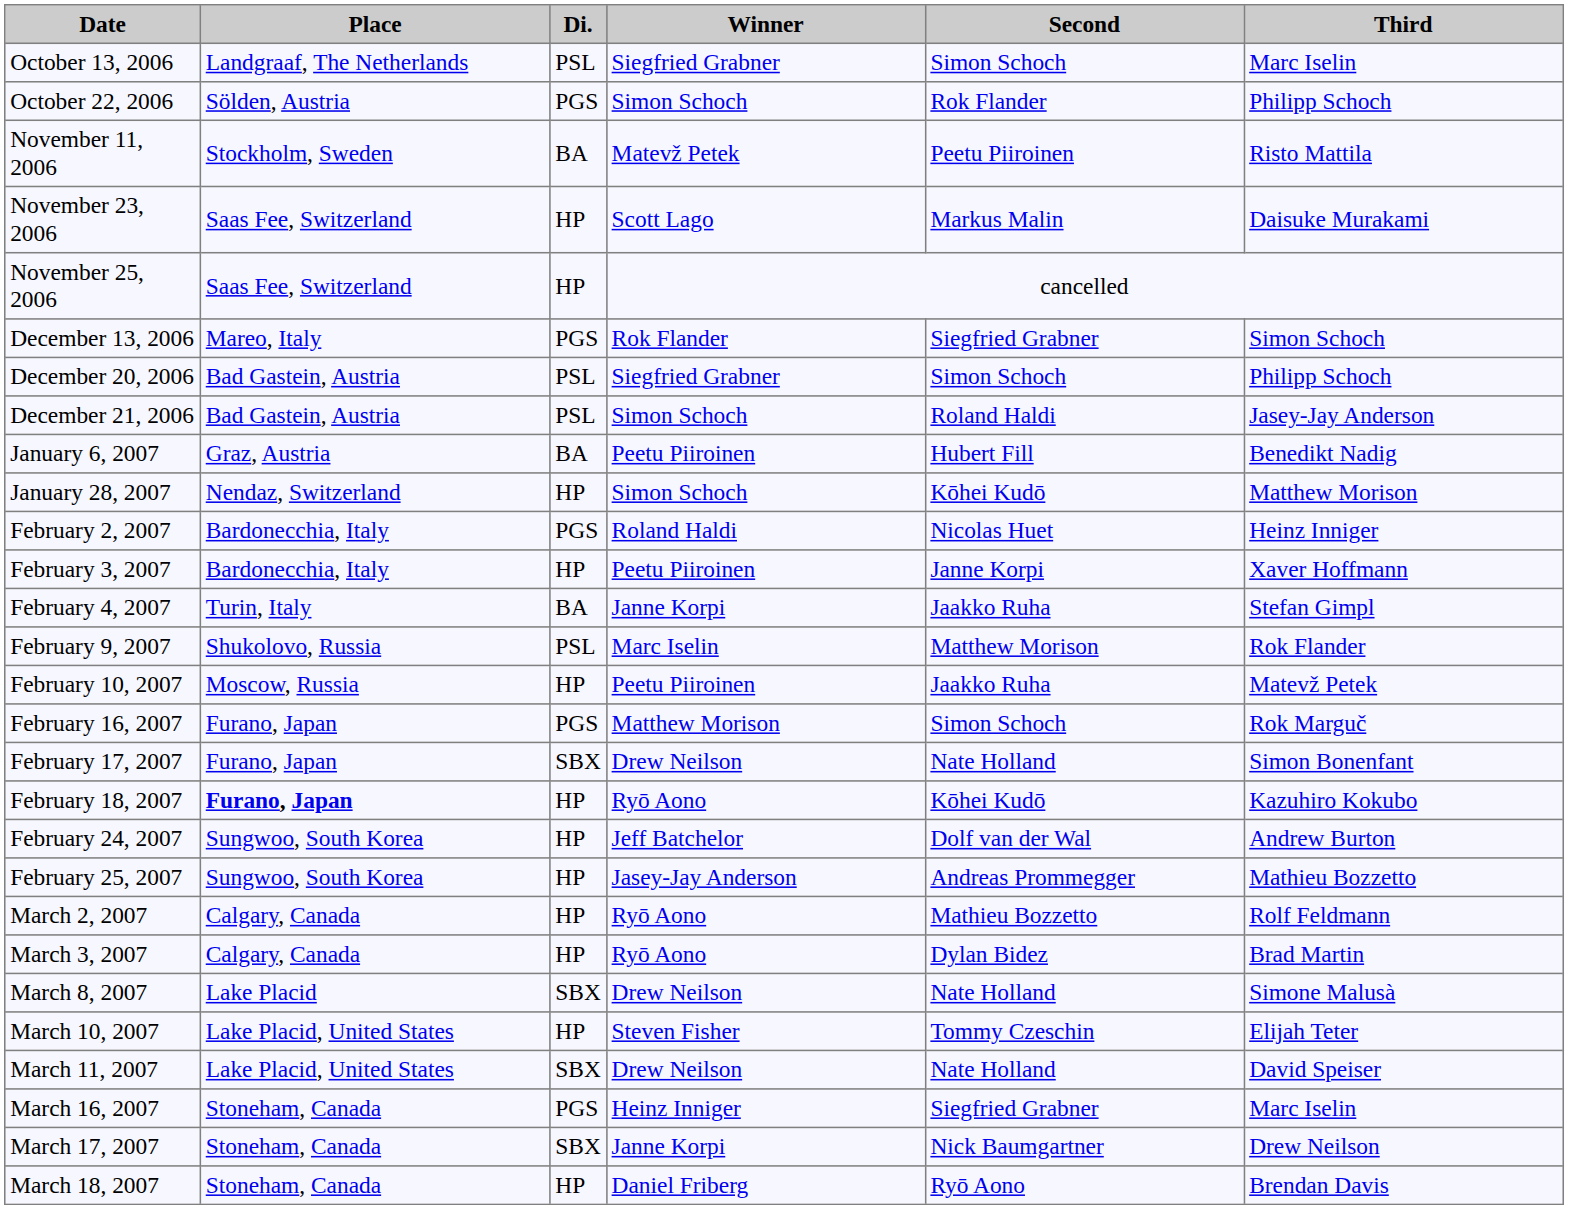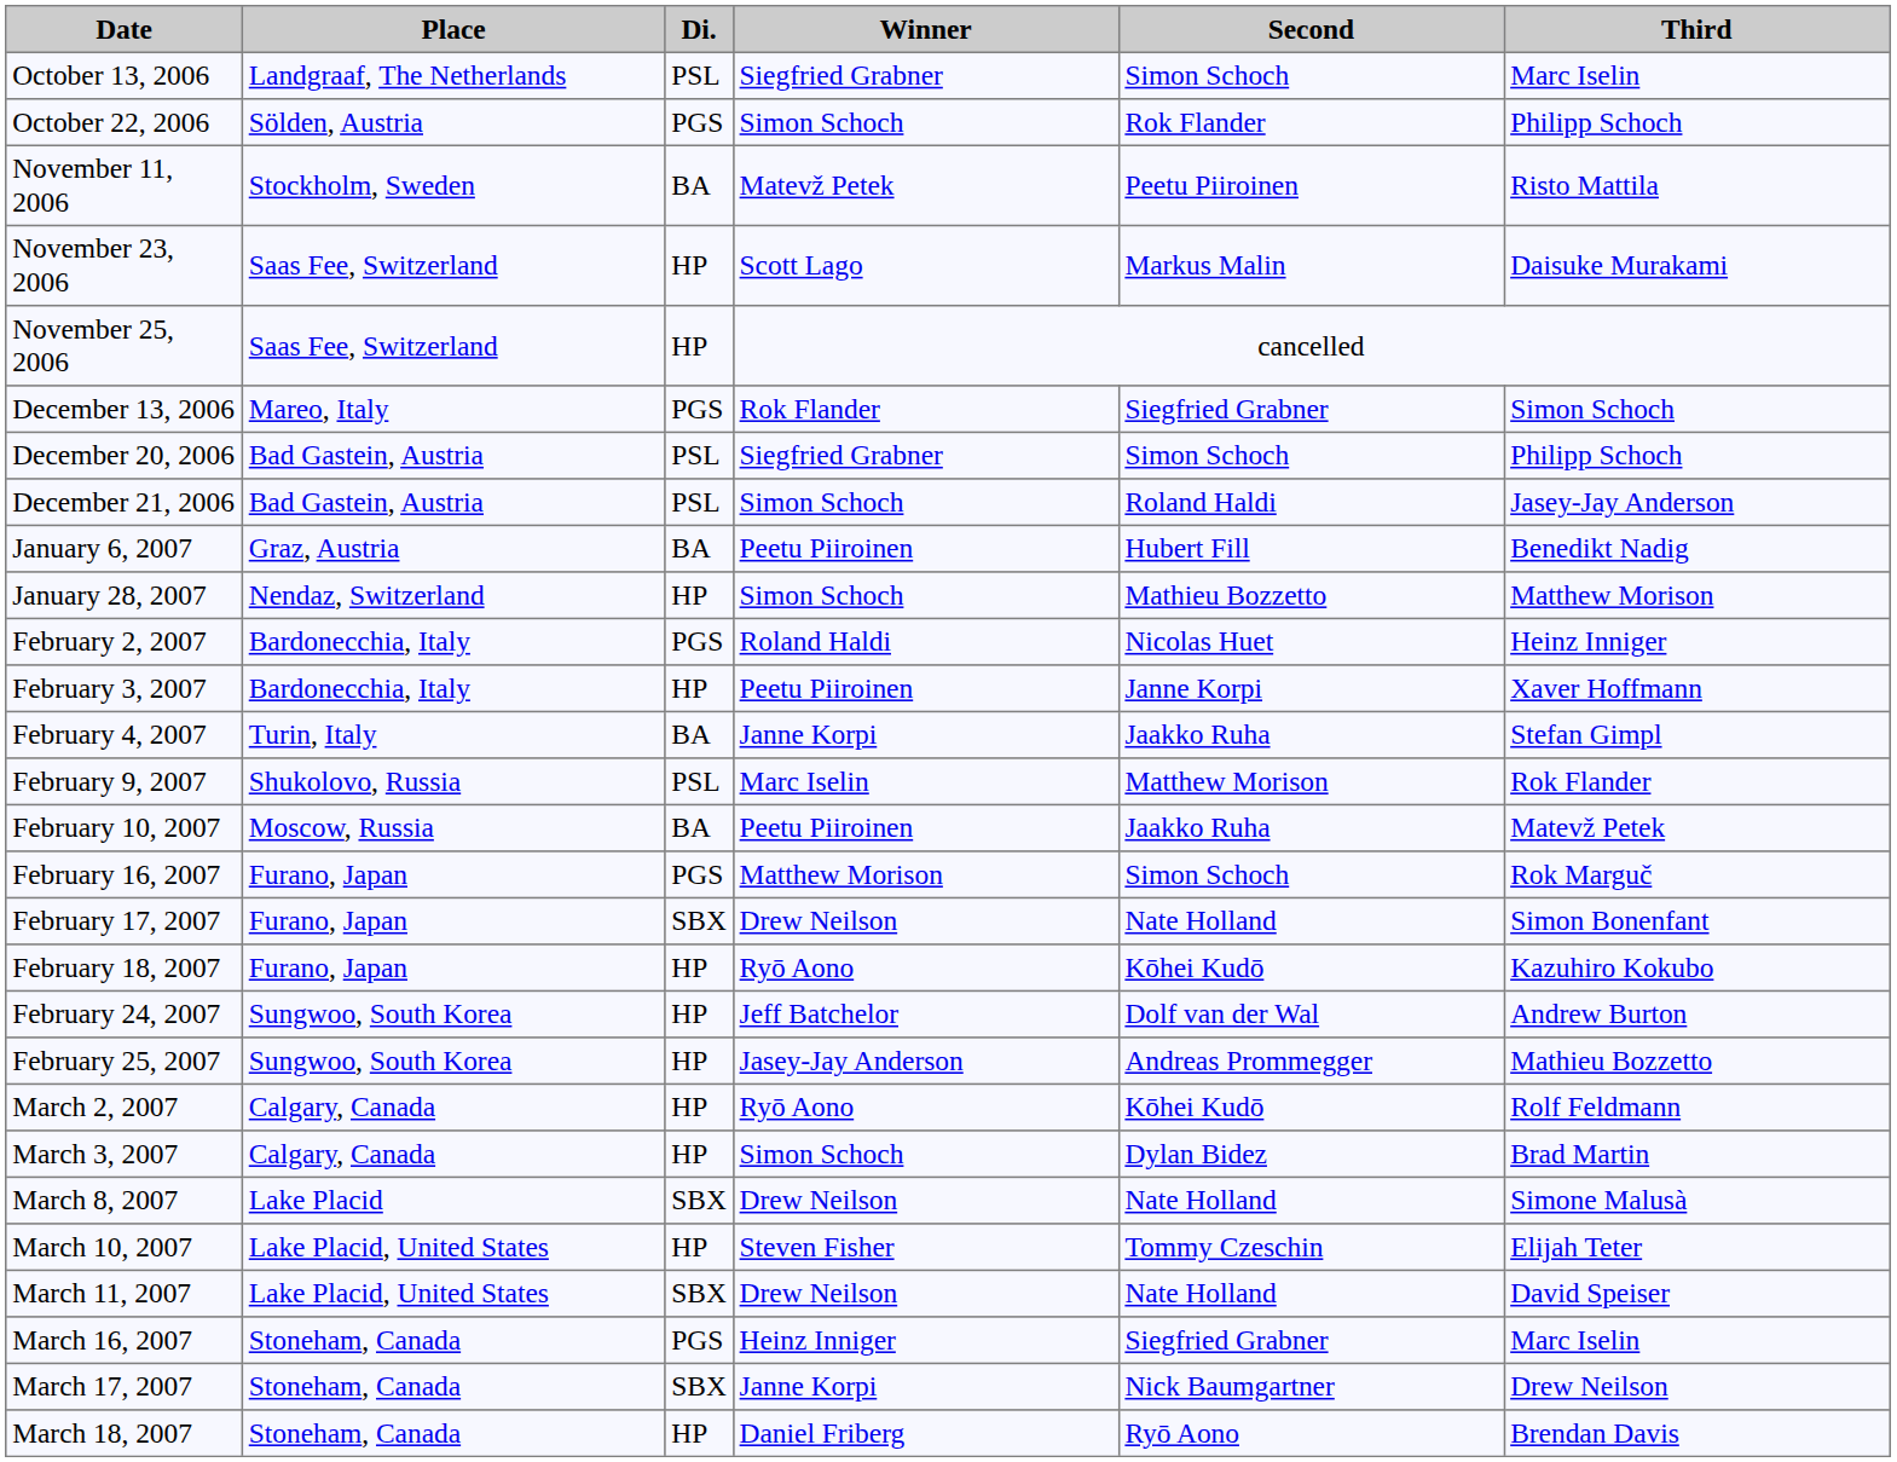 <table bgcolor="#f7f8ff" cellpadding="3" cellspacing="0" border="1" style="font-size: 95%; border: gray solid 1px; border-collapse: collapse;">
 <tr bgcolor="#CCCCCC">
 <td align="center" width="120"><strong>Date</strong></td>
 <td align="center" width="220"><strong>Place</strong></td>
 <td align="center" width="10"><strong>Di.</strong></td>
 <td align="center" width="200"><strong>Winner</strong></td>
 <td align="center" width="200"><strong>Second</strong></td>
 <td align="center" width="200"><strong>Third</strong></td>
 </tr>
 <tr align="left">
 <td>October 13, 2006</td>
 <td> <a href='#'>Landgraaf</a>, <a href='#'>The Netherlands</a></td>
 <td>PSL</td>
 <td> <a href='#'>Siegfried Grabner</a></td>
 <td> <a href='#'>Simon Schoch</a></td>
 <td> <a href='#'>Marc Iselin</a></td>
 </tr>
 <tr align="left">
 <td>October 22, 2006</td>
 <td> <a href='#'>Sölden</a>, <a href='#'>Austria</a></td>
 <td>PGS</td>
 <td> <a href='#'>Simon Schoch</a></td>
 <td> <a href='#'>Rok Flander</a></td>
 <td> <a href='#'>Philipp Schoch</a></td>
 </tr>
 <tr align="left">
 <td>November 11, 2006</td>
 <td> <a href='#'>Stockholm</a>, <a href='#'>Sweden</a></td>
 <td>BA</td>
 <td> <a href='#'>Matevž Petek</a></td>
 <td> <a href='#'>Peetu Piiroinen</a></td>
 <td> <a href='#'>Risto Mattila</a></td>
 </tr>
 <tr align="left">
 <td>November 23, 2006</td>
 <td> <a href='#'>Saas Fee</a>, <a href='#'>Switzerland</a></td>
 <td>HP</td>
 <td> <a href='#'>Scott Lago</a></td>
 <td> <a href='#'>Markus Malin</a></td>
 <td> <a href='#'>Daisuke Murakami</a></td>
 </tr>
 <tr align="left">
 <td>November 25, 2006</td>
 <td> <a href='#'>Saas Fee</a>, <a href='#'>Switzerland</a></td>
 <td>HP</td>
 <td colspan="3" align="center">cancelled</td>
 </tr>
 <tr align="left">
 <td>December 13, 2006</td>
 <td> <a href='#'>Mareo</a>, <a href='#'>Italy</a></td>
 <td>PGS</td>
 <td> <a href='#'>Rok Flander</a></td>
 <td> <a href='#'>Siegfried Grabner</a></td>
 <td> <a href='#'>Simon Schoch</a></td>
 </tr>
 <tr align="left">
 <td>December 20, 2006</td>
 <td> <a href='#'>Bad Gastein</a>, <a href='#'>Austria</a></td>
 <td>PSL</td>
 <td> <a href='#'>Siegfried Grabner</a></td>
 <td> <a href='#'>Simon Schoch</a></td>
 <td> <a href='#'>Philipp Schoch</a></td>
 </tr>
 <tr align="left">
 <td>December 21, 2006</td>
 <td> <a href='#'>Bad Gastein</a>, <a href='#'>Austria</a></td>
 <td>PSL</td>
 <td> <a href='#'>Simon Schoch</a></td>
 <td> <a href='#'>Roland Haldi</a></td>
 <td> <a href='#'>Jasey-Jay Anderson</a></td>
 </tr>
 <tr align="left">
 <td>January 6, 2007</td>
 <td> <a href='#'>Graz</a>, <a href='#'>Austria</a></td>
 <td>BA</td>
 <td> <a href='#'>Peetu Piiroinen</a></td>
 <td> <a href='#'>Hubert Fill</a></td>
 <td> <a href='#'>Benedikt Nadig</a></td>
 </tr>
 <tr align="left">
 <td>January 28, 2007</td>
 <td> <a href='#'>Nendaz</a>, <a href='#'>Switzerland</a></td>
 <td>HP</td>
 <td> <a href='#'>Simon Schoch</a></td>
-<td> <a href='#'>Kōhei Kudō</a></td>
+<td> <a href='#'>Mathieu Bozzetto</a></td>
 <td> <a href='#'>Matthew Morison</a></td>
 </tr>
 <tr align="left">
 <td>February 2, 2007</td>
 <td> <a href='#'>Bardonecchia</a>, <a href='#'>Italy</a></td>
 <td>PGS</td>
 <td> <a href='#'>Roland Haldi</a></td>
 <td> <a href='#'>Nicolas Huet</a></td>
 <td> <a href='#'>Heinz Inniger</a></td>
 </tr>
 <tr align="left">
 <td>February 3, 2007</td>
 <td> <a href='#'>Bardonecchia</a>, <a href='#'>Italy</a></td>
 <td>HP</td>
 <td> <a href='#'>Peetu Piiroinen</a></td>
 <td> <a href='#'>Janne Korpi</a></td>
 <td> <a href='#'>Xaver Hoffmann</a></td>
 </tr>
 <tr align="left">
 <td>February 4, 2007</td>
 <td> <a href='#'>Turin</a>, <a href='#'>Italy</a></td>
 <td>BA</td>
 <td> <a href='#'>Janne Korpi</a></td>
 <td> <a href='#'>Jaakko Ruha</a></td>
 <td> <a href='#'>Stefan Gimpl</a></td>
 </tr>
 <tr align="left">
 <td>February 9, 2007</td>
 <td> <a href='#'>Shukolovo</a>, <a href='#'>Russia</a></td>
 <td>PSL</td>
 <td> <a href='#'>Marc Iselin</a></td>
 <td> <a href='#'>Matthew Morison</a></td>
 <td> <a href='#'>Rok Flander</a></td>
 </tr>
 <tr align="left">
 <td>February 10, 2007</td>
 <td> <a href='#'>Moscow</a>, <a href='#'>Russia</a></td>
-<td>HP</td>
+<td>BA</td>
 <td> <a href='#'>Peetu Piiroinen</a></td>
 <td> <a href='#'>Jaakko Ruha</a></td>
 <td> <a href='#'>Matevž Petek</a></td>
 </tr>
 <tr align="left">
 <td>February 16, 2007</td>
 <td> <a href='#'>Furano</a>, <a href='#'>Japan</a></td>
 <td>PGS</td>
 <td> <a href='#'>Matthew Morison</a></td>
 <td> <a href='#'>Simon Schoch</a></td>
 <td> <a href='#'>Rok Marguč</a></td>
 </tr>
 <tr align="left">
 <td>February 17, 2007</td>
 <td> <a href='#'>Furano</a>, <a href='#'>Japan</a></td>
 <td>SBX</td>
 <td> <a href='#'>Drew Neilson</a></td>
 <td> <a href='#'>Nate Holland</a></td>
 <td> <a href='#'>Simon Bonenfant</a></td>
 </tr>
 <tr align="left">
 <td>February 18, 2007</td>
-<td><strong> <a href='#'>Furano</a>, <a href='#'>Japan</a></strong></td>
+<td> <a href='#'>Furano</a>, <a href='#'>Japan</a></td>
 <td>HP</td>
 <td> <a href='#'>Ryō Aono</a></td>
 <td> <a href='#'>Kōhei Kudō</a></td>
 <td> <a href='#'>Kazuhiro Kokubo</a></td>
 </tr>
 <tr align="left">
 <td>February 24, 2007</td>
 <td> <a href='#'>Sungwoo</a>, <a href='#'>South Korea</a></td>
 <td>HP</td>
 <td> <a href='#'>Jeff Batchelor</a></td>
 <td> <a href='#'>Dolf van der Wal</a></td>
 <td> <a href='#'>Andrew Burton</a></td>
 </tr>
 <tr align="left">
 <td>February 25, 2007</td>
 <td> <a href='#'>Sungwoo</a>, <a href='#'>South Korea</a></td>
 <td>HP</td>
 <td> <a href='#'>Jasey-Jay Anderson</a></td>
 <td> <a href='#'>Andreas Prommegger</a></td>
 <td> <a href='#'>Mathieu Bozzetto</a></td>
 </tr>
 <tr align="left">
 <td>March 2, 2007</td>
 <td> <a href='#'>Calgary</a>, <a href='#'>Canada</a></td>
 <td>HP</td>
 <td> <a href='#'>Ryō Aono</a></td>
-<td> <a href='#'>Mathieu Bozzetto</a></td>
+<td> <a href='#'>Kōhei Kudō</a></td>
 <td> <a href='#'>Rolf Feldmann</a></td>
 </tr>
 <tr align="left">
 <td>March 3, 2007</td>
 <td> <a href='#'>Calgary</a>, <a href='#'>Canada</a></td>
 <td>HP</td>
-<td> <a href='#'>Ryō Aono</a></td>
+<td> <a href='#'>Simon Schoch</a></td>
 <td> <a href='#'>Dylan Bidez</a></td>
 <td> <a href='#'>Brad Martin</a></td>
 </tr>
 <tr align="left">
 <td>March 8, 2007</td>
 <td> <a href='#'>Lake Placid</a></td>
 <td>SBX</td>
 <td> <a href='#'>Drew Neilson</a></td>
 <td> <a href='#'>Nate Holland</a></td>
 <td> <a href='#'>Simone Malusà</a></td>
 </tr>
 <tr align="left">
 <td>March 10, 2007</td>
 <td> <a href='#'>Lake Placid</a>, <a href='#'>United States</a></td>
 <td>HP</td>
 <td> <a href='#'>Steven Fisher</a></td>
 <td> <a href='#'>Tommy Czeschin</a></td>
 <td> <a href='#'>Elijah Teter</a></td>
 </tr>
 <tr align="left">
 <td>March 11, 2007</td>
 <td> <a href='#'>Lake Placid</a>, <a href='#'>United States</a></td>
 <td>SBX</td>
 <td> <a href='#'>Drew Neilson</a></td>
 <td> <a href='#'>Nate Holland</a></td>
 <td> <a href='#'>David Speiser</a></td>
 </tr>
 <tr align="left">
 <td>March 16, 2007</td>
 <td> <a href='#'>Stoneham</a>, <a href='#'>Canada</a></td>
 <td>PGS</td>
 <td> <a href='#'>Heinz Inniger</a></td>
 <td> <a href='#'>Siegfried Grabner</a></td>
 <td> <a href='#'>Marc Iselin</a></td>
 </tr>
 <tr align="left">
 <td>March 17, 2007</td>
 <td> <a href='#'>Stoneham</a>, <a href='#'>Canada</a></td>
 <td>SBX</td>
 <td> <a href='#'>Janne Korpi</a></td>
 <td> <a href='#'>Nick Baumgartner</a></td>
 <td> <a href='#'>Drew Neilson</a></td>
 </tr>
 <tr align="left">
 <td>March 18, 2007</td>
 <td> <a href='#'>Stoneham</a>, <a href='#'>Canada</a></td>
 <td>HP</td>
 <td> <a href='#'>Daniel Friberg</a></td>
 <td> <a href='#'>Ryō Aono</a></td>
 <td> <a href='#'>Brendan Davis</a></td>
 </tr>
 </table>
